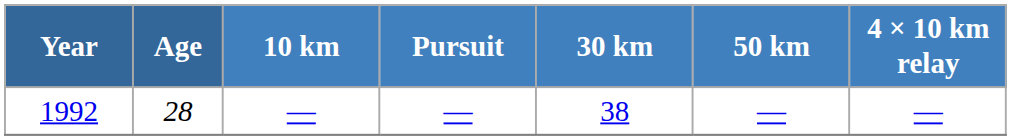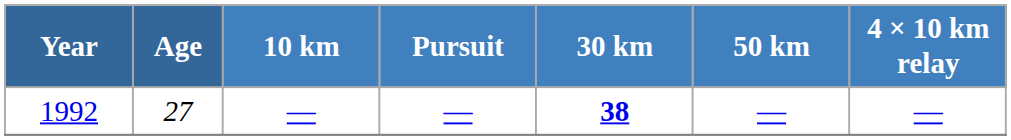 <table class="wikitable" style="font-size:95%; text-align:center; border:grey solid 1px; border-collapse:collapse; background:#ffffff;">
 <tr>
 <th style="background-color:#369; color:white; width:60px;"> Year </th>
 <th style="background-color:#369; color:white; width:40px;"> Age </th>
 <th style="background-color:#4180be; color:white; width:75px;"> 10 km </th>
 <th style="background-color:#4180be; color:white; width:75px;"> Pursuit </th>
 <th style="background-color:#4180be; color:white; width:75px;"> 30 km </th>
 <th style="background-color:#4180be; color:white; width:75px;"> 50 km </th>
 <th style="background-color:#4180be; color:white; width:75px;"> 4 × 10 km <br> relay </th>
 </tr>
 <tr>
 <td><a href='#'>1992</a></td>
-<td><em>28</em></td>
+<td><em>27</em></td>
 <td><a href='#'>—</a></td>
 <td><a href='#'>—</a></td>
-<td><a href='#'>38</a></td>
+<td><strong><a href='#'>38</a></strong></td>
 <td><a href='#'>—</a></td>
 <td><a href='#'>—</a></td>
 </tr>
 <tr>
 </tr>
 </table>
